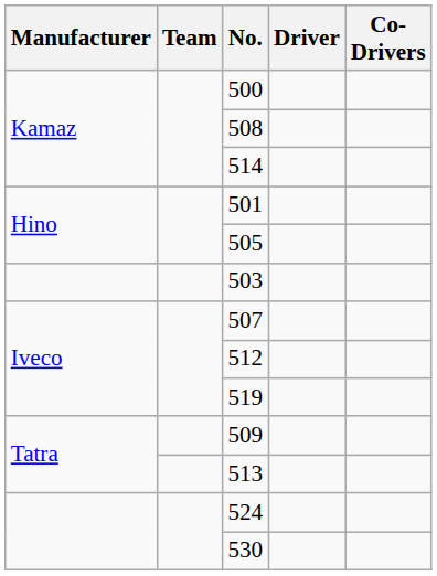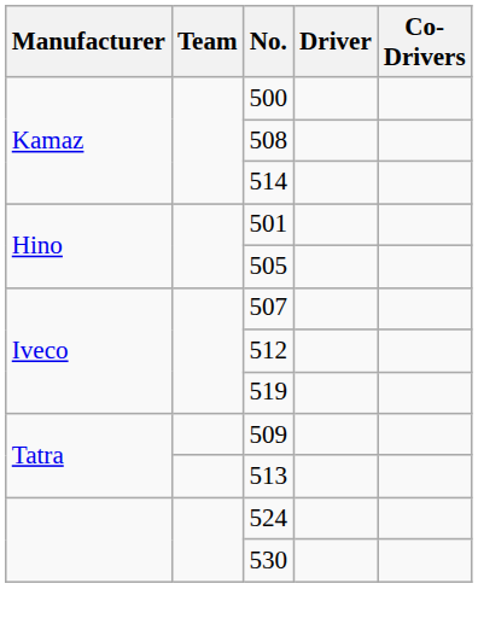 <table class="wikitable" style="font-size:85%; ; width:15%">
 <tr>
 <th>Manufacturer</th>
 <th>Team</th>
 <th>No.</th>
 <th>Driver</th>
 <th>Co-Drivers</th>
 </tr>
 <tr>
 <td rowspan=3> <a href='#'>Kamaz</a></td>
 <td rowspan=3></td>
 <td>500</td>
 <td></td>
 <td><br></td>
 </tr>
 <tr>
 <td>508</td>
 <td></td>
 <td><br></td>
 </tr>
 <tr>
 <td>514</td>
 <td></td>
 <td><br></td>
 </tr>
 <tr>
 <td rowspan=2> <a href='#'>Hino</a></td>
 <td rowspan=2></td>
 <td>501</td>
 <td></td>
 <td></td>
 </tr>
 <tr>
 <td>505</td>
-<td></td>
-<td></td>
-</tr>
-<tr>
-<td></td>
-<td></td>
-<td>503</td>
 <td></td>
 <td></td>
 </tr>
 <tr>
 <td rowspan=3> <a href='#'>Iveco</a></td>
 <td rowspan=3></td>
 <td>507</td>
 <td></td>
 <td><br></td>
 </tr>
 <tr>
 <td>512</td>
 <td></td>
 <td><br></td>
 </tr>
 <tr>
 <td>519</td>
 <td></td>
 <td><br></td>
 </tr>
 <tr>
 <td rowspan=2> <a href='#'>Tatra</a></td>
 <td></td>
 <td>509</td>
 <td></td>
 <td><br></td>
 </tr>
 <tr>
 <td></td>
 <td>513</td>
 <td></td>
 <td><br></td>
 </tr>
 <tr>
 <td rowspan=2></td>
 <td rowspan=2></td>
 <td>524</td>
 <td></td>
 <td><br></td>
 </tr>
 <tr>
 <td>530</td>
 <td></td>
 <td><br></td>
 </tr>
 </table>
